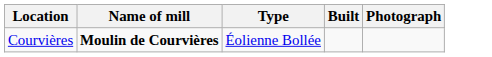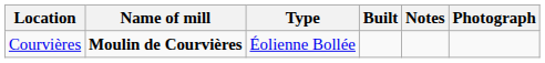 <table class="wikitable">
 <tr>
 <th>Location</th>
 <th>Name of mill</th>
 <th>Type</th>
 <th>Built</th>
+<th>Notes</th>
 <th>Photograph</th>
 </tr>
 <tr>
 <td><a href='#'>Courvières</a></td>
 <td><strong>Moulin de Courvières</strong></td>
 <td><a href='#'>Éolienne Bollée</a></td>
 <td></td>
+<td> </td>
 <td></td>
 </tr>
 </table>
